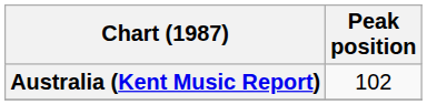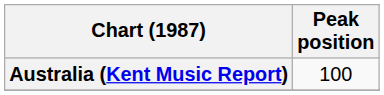 <table class="wikitable sortable plainrowheaders" style="text-align:center">
 <tr>
 <th>Chart (1987)</th>
 <th>Peak<br>position</th>
 </tr>
 <tr>
 <th scope="row">Australia (<a href='#'>Kent Music Report</a>)</th>
-<td>102</td>
+<td>100</td>
 </tr>
 <tr>
 </tr>
 <tr>
 </tr>
 </table>
